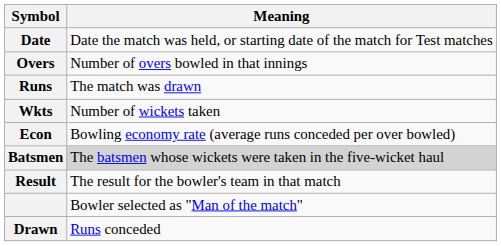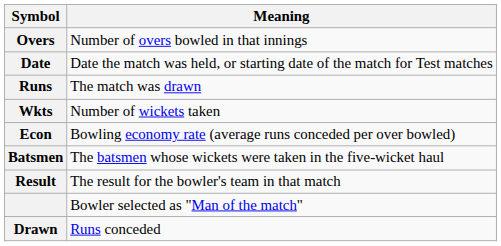 <table class="wikitable plainrowheaders" border="1">
 <tr>
 <th>Symbol</th>
 <th>Meaning</th>
 </tr>
 <tr>
+<th scope="row">Overs</th>
+<td>Number of <a href='#'>overs</a> bowled in that innings</td>
+</tr>
+<tr>
 <th scope="row">Date</th>
 <td>Date the match was held, or starting date of the match for Test matches</td>
-</tr>
-<tr>
-<th scope="row">Overs</th>
-<td>Number of <a href='#'>overs</a> bowled in that innings</td>
 </tr>
 <tr>
 <th scope="row">Runs</th>
 <td>The match was <a href='#'>drawn</a></td>
 </tr>
 <tr>
 <th scope="row">Wkts</th>
 <td>Number of <a href='#'>wickets</a> taken</td>
 </tr>
 <tr>
 <th scope="row">Econ</th>
 <td>Bowling <a href='#'>economy rate</a> (average runs conceded per over bowled)</td>
 </tr>
 <tr>
 <th scope="row">Batsmen</th>
-<td style="background: lightgrey;">The <a href='#'>batsmen</a> whose wickets were taken in the five-wicket haul</td>
+<td>The <a href='#'>batsmen</a> whose wickets were taken in the five-wicket haul</td>
 </tr>
 <tr>
 <th scope="row">Result</th>
 <td>The result for the bowler's team in that match</td>
 </tr>
 <tr>
 <th scope="row"></th>
 <td>Bowler selected as "<a href='#'>Man of the match</a>"</td>
 </tr>
 <tr>
 <th scope="row">Drawn</th>
 <td><a href='#'>Runs</a> conceded</td>
 </tr>
 </table>
